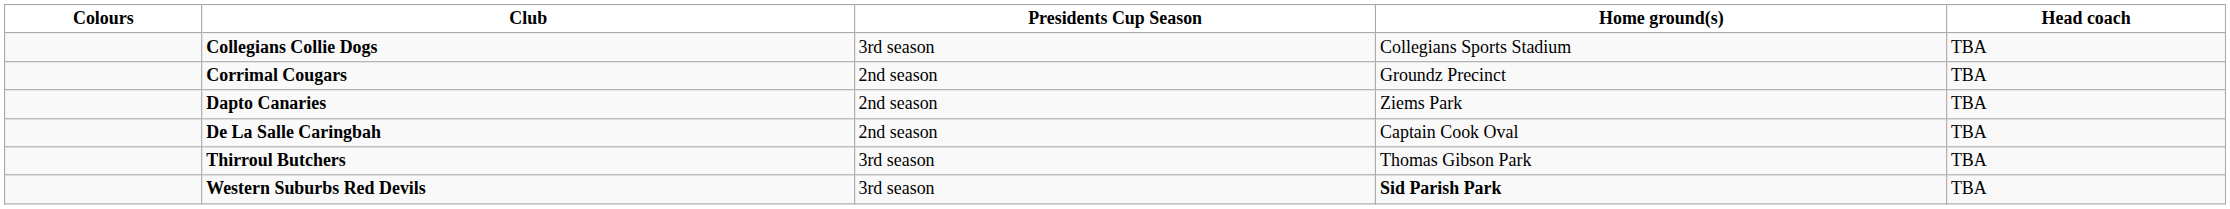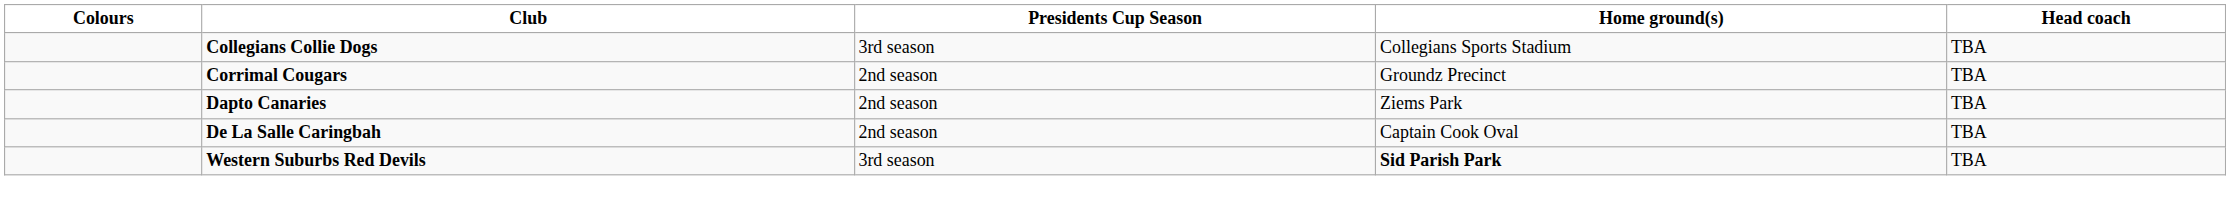 <table class="wikitable" style="width:100%; text-align:left">
 <tr>
 <th style="background:white">Colours</th>
 <th style="background:white">Club</th>
 <th style="background:white">Presidents Cup Season</th>
 <th style="background:white">Home ground(s)</th>
 <th style="background:white">Head coach</th>
 </tr>
 <tr>
 <td></td>
 <td><strong>Collegians Collie Dogs</strong></td>
 <td>3rd season</td>
 <td>Collegians Sports Stadium</td>
 <td>TBA</td>
 </tr>
 <tr>
 <td></td>
 <td><strong>Corrimal Cougars</strong></td>
 <td>2nd season</td>
 <td>Groundz Precinct</td>
 <td>TBA</td>
 </tr>
 <tr>
 <td></td>
 <td><strong>Dapto Canaries</strong></td>
 <td>2nd season</td>
 <td>Ziems Park</td>
 <td>TBA</td>
 </tr>
 <tr>
 <td></td>
 <td><strong>De La Salle Caringbah</strong></td>
 <td>2nd season</td>
 <td>Captain Cook Oval</td>
 <td>TBA</td>
 </tr>
 <tr>
 <td></td>
-<td><strong>Thirroul Butchers</strong></td>
-<td>3rd season</td>
-<td>Thomas Gibson Park</td>
-<td>TBA</td>
-</tr>
-<tr>
-<td></td>
 <td><strong>Western Suburbs Red Devils</strong></td>
 <td>3rd season</td>
 <td><strong>Sid Parish Park</strong></td>
 <td>TBA</td>
 </tr>
 </table>
